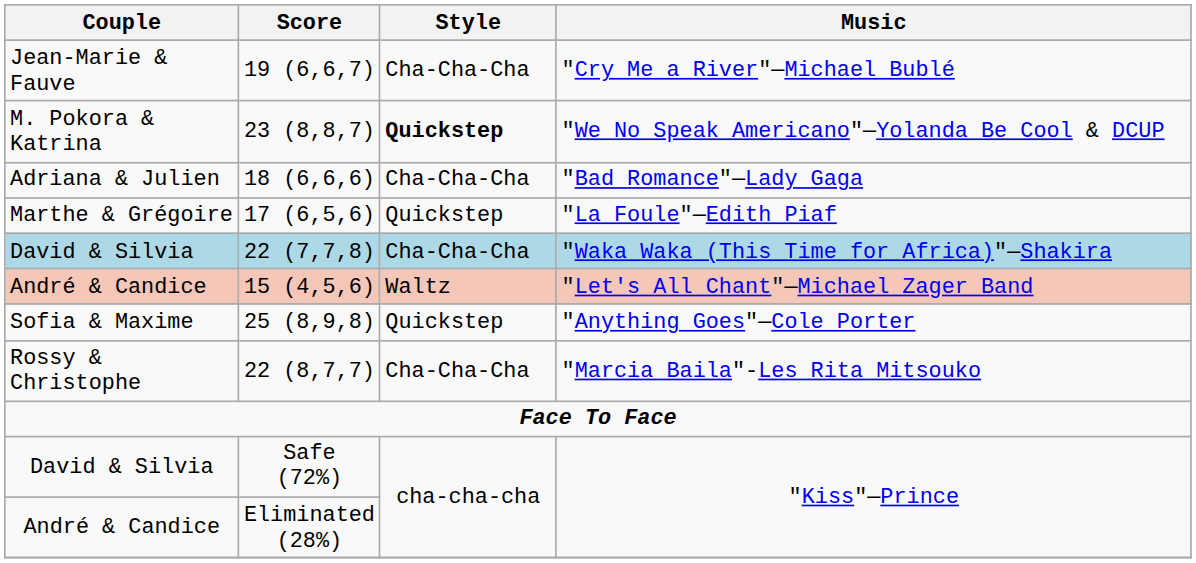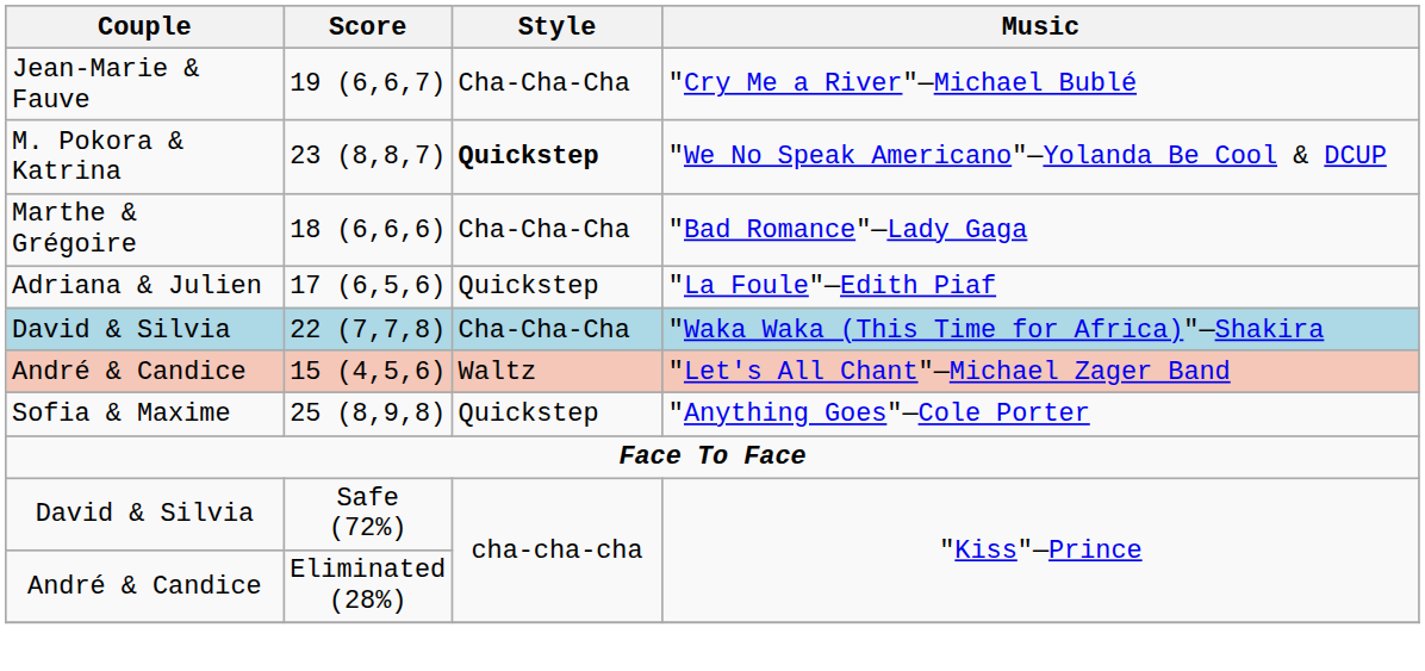 <table class="wikitable" style="width:80%;">
 <tr>
 <th style="width:20%;">Couple</th>
 <th style="width:10%;">Score</th>
 <th style="width:15%;">Style</th>
 <th style="width:60%;">Music</th>
 </tr>
 <tr>
 <td>Jean-Marie & Fauve</td>
 <td>19 (6,6,7)</td>
 <td>Cha-Cha-Cha</td>
 <td>"<a href='#'>Cry Me a River</a>"—<a href='#'>Michael Bublé</a></td>
 </tr>
 <tr>
 <td>M. Pokora & Katrina</td>
 <td>23 (8,8,7)</td>
 <td><strong>Quickstep</strong></td>
 <td>"<a href='#'>We No Speak Americano</a>"—<a href='#'>Yolanda Be Cool</a> & <a href='#'>DCUP</a></td>
 </tr>
 <tr>
-<td>Adriana & Julien</td>
+<td>Marthe & Grégoire</td>
 <td>18 (6,6,6)</td>
 <td>Cha-Cha-Cha</td>
 <td>"<a href='#'>Bad Romance</a>"—<a href='#'>Lady Gaga</a></td>
 </tr>
 <tr>
-<td>Marthe & Grégoire</td>
+<td>Adriana & Julien</td>
 <td>17 (6,5,6)</td>
 <td>Quickstep</td>
 <td>"<a href='#'>La Foule</a>"—<a href='#'>Edith Piaf</a></td>
 </tr>
 <tr style="background:lightblue;">
 <td>David & Silvia</td>
 <td>22 (7,7,8)</td>
 <td>Cha-Cha-Cha</td>
 <td>"<a href='#'>Waka Waka (This Time for Africa)</a>"—<a href='#'>Shakira</a></td>
 </tr>
 <tr style="background:#F4C7B8;">
 <td>André & Candice</td>
 <td>15 (4,5,6)</td>
 <td>Waltz</td>
 <td>"<a href='#'>Let's All Chant</a>"—<a href='#'>Michael Zager Band</a></td>
 </tr>
 <tr>
 <td>Sofia & Maxime</td>
 <td>25 (8,9,8)</td>
 <td>Quickstep</td>
 <td>"<a href='#'>Anything Goes</a>"—<a href='#'>Cole Porter</a></td>
 </tr>
 <tr>
-<td>Rossy & Christophe</td>
-<td>22 (8,7,7)</td>
-<td>Cha-Cha-Cha</td>
-<td>"<a href='#'>Marcia Baila</a>"-<a href='#'>Les Rita Mitsouko</a></td>
-</tr>
-<tr>
 <td colspan=4 style="text-align:center;"><strong><em>Face To Face</em></strong></td>
 </tr>
 <tr style="text-align:center;">
 <td>David & Silvia</td>
 <td>Safe<br>(72%)</td>
 <td rowspan=2>cha-cha-cha</td>
 <td rowspan=2>"<a href='#'>Kiss</a>"—<a href='#'>Prince</a></td>
 </tr>
 <tr style="text-align:center;">
 <td>André & Candice</td>
 <td>Eliminated<br>(28%)</td>
 </tr>
 <tr>
 </tr>
 </table>
